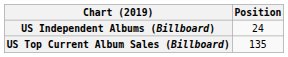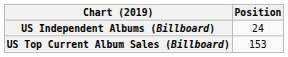 <table class="wikitable sortable plainrowheaders" style="text-align:center">
 <tr>
 <th scope="col">Chart (2019)</th>
 <th scope="col">Position</th>
 </tr>
 <tr>
 <th scope="row">US Independent Albums (<em>Billboard</em>)</th>
 <td>24</td>
 </tr>
 <tr>
 <th scope="row">US Top Current Album Sales (<em>Billboard</em>)</th>
-<td>135</td>
+<td>153</td>
 </tr>
 </table>
